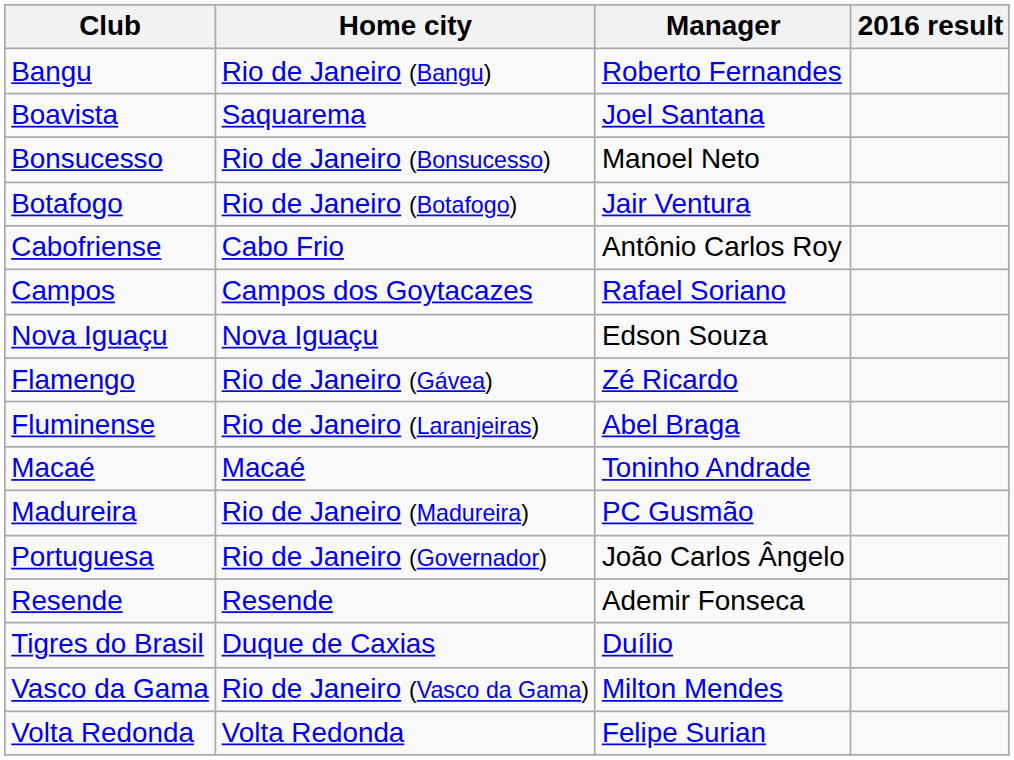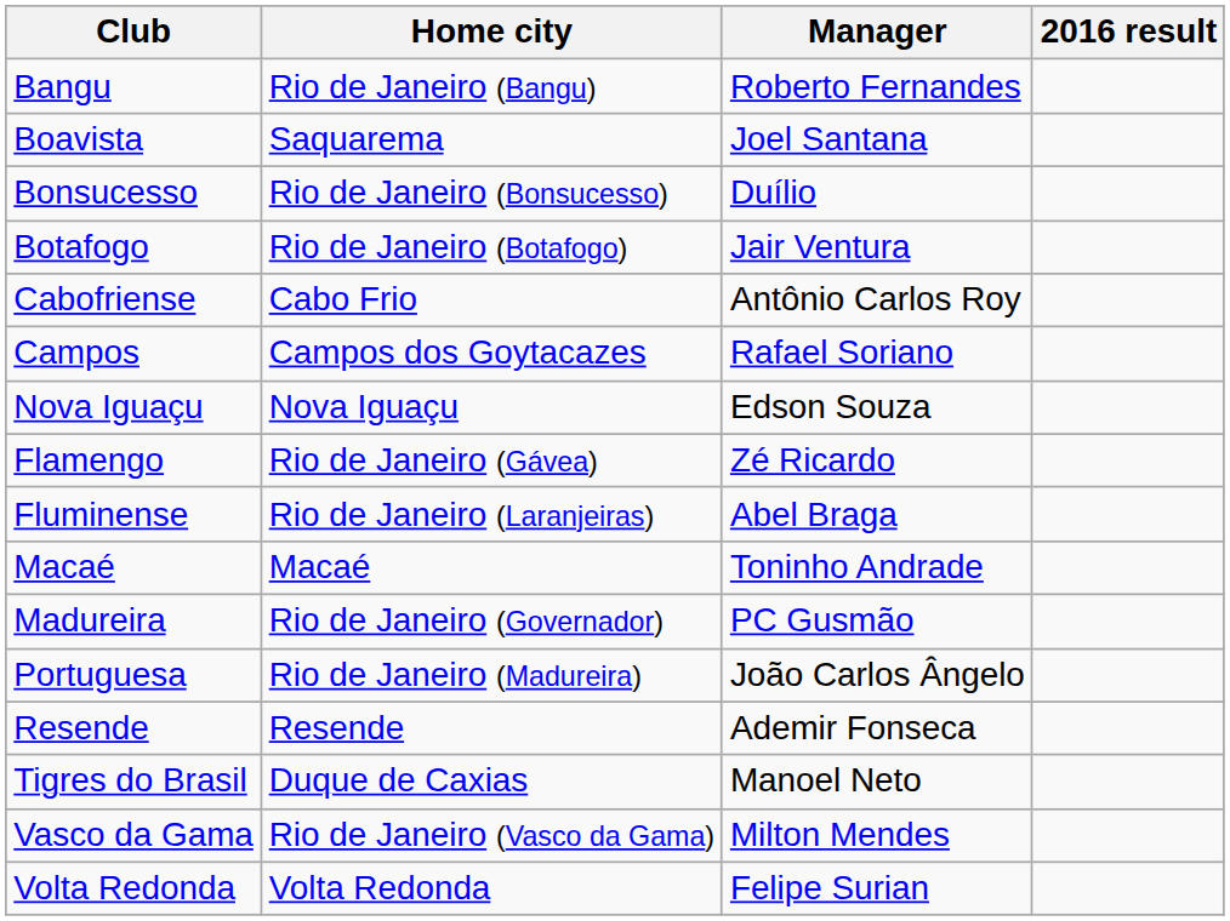 <table class="wikitable sortable">
 <tr>
 <th>Club</th>
 <th>Home city</th>
 <th>Manager</th>
 <th>2016 result</th>
 </tr>
 <tr>
 <td><a href='#'>Bangu</a></td>
 <td><a href='#'>Rio de Janeiro</a> <small>(<a href='#'>Bangu</a>)</small></td>
 <td><a href='#'>Roberto Fernandes</a></td>
 <td></td>
 </tr>
 <tr>
 <td><a href='#'>Boavista</a></td>
 <td><a href='#'>Saquarema</a></td>
 <td><a href='#'>Joel Santana</a></td>
 <td></td>
 </tr>
 <tr>
 <td><a href='#'>Bonsucesso</a></td>
 <td><a href='#'>Rio de Janeiro</a> <small>(<a href='#'>Bonsucesso</a>)</small></td>
-<td>Manoel Neto</td>
+<td><a href='#'>Duílio</a></td>
 <td></td>
 </tr>
 <tr>
 <td><a href='#'>Botafogo</a></td>
 <td><a href='#'>Rio de Janeiro</a> <small>(<a href='#'>Botafogo</a>)</small></td>
 <td><a href='#'>Jair Ventura</a></td>
 <td></td>
 </tr>
 <tr>
 <td><a href='#'>Cabofriense</a></td>
 <td><a href='#'>Cabo Frio</a></td>
 <td>Antônio Carlos Roy</td>
 <td></td>
 </tr>
 <tr>
 <td><a href='#'>Campos</a></td>
 <td><a href='#'>Campos dos Goytacazes</a></td>
 <td><a href='#'>Rafael Soriano</a></td>
 <td></td>
 </tr>
 <tr>
 <td><a href='#'>Nova Iguaçu</a></td>
 <td><a href='#'>Nova Iguaçu</a></td>
 <td>Edson Souza</td>
 <td></td>
 </tr>
 <tr>
 <td><a href='#'>Flamengo</a></td>
 <td><a href='#'>Rio de Janeiro</a> <small>(<a href='#'>Gávea</a>)</small></td>
 <td><a href='#'>Zé Ricardo</a></td>
 <td></td>
 </tr>
 <tr>
 <td><a href='#'>Fluminense</a></td>
 <td><a href='#'>Rio de Janeiro</a> <small>(<a href='#'>Laranjeiras</a>)</small></td>
 <td><a href='#'>Abel Braga</a></td>
 <td></td>
 </tr>
 <tr>
 <td><a href='#'>Macaé</a></td>
 <td><a href='#'>Macaé</a></td>
 <td><a href='#'>Toninho Andrade</a></td>
 <td></td>
 </tr>
 <tr>
 <td><a href='#'>Madureira</a></td>
-<td><a href='#'>Rio de Janeiro</a> <small>(<a href='#'>Madureira</a>)</small></td>
+<td><a href='#'>Rio de Janeiro</a> <small>(<a href='#'>Governador</a>)</small></td>
 <td><a href='#'>PC Gusmão</a></td>
 <td></td>
 </tr>
 <tr>
 <td><a href='#'>Portuguesa</a></td>
-<td><a href='#'>Rio de Janeiro</a> <small>(<a href='#'>Governador</a>)</small></td>
+<td><a href='#'>Rio de Janeiro</a> <small>(<a href='#'>Madureira</a>)</small></td>
 <td>João Carlos Ângelo</td>
 <td></td>
 </tr>
 <tr>
 <td><a href='#'>Resende</a></td>
 <td><a href='#'>Resende</a></td>
 <td>Ademir Fonseca</td>
 <td></td>
 </tr>
 <tr>
 <td><a href='#'>Tigres do Brasil</a></td>
 <td><a href='#'>Duque de Caxias</a></td>
-<td><a href='#'>Duílio</a></td>
+<td>Manoel Neto</td>
 <td></td>
 </tr>
 <tr>
 <td><a href='#'>Vasco da Gama</a></td>
 <td><a href='#'>Rio de Janeiro</a> <small>(<a href='#'>Vasco da Gama</a>)</small></td>
 <td><a href='#'>Milton Mendes</a></td>
 <td></td>
 </tr>
 <tr>
 <td><a href='#'>Volta Redonda</a></td>
 <td><a href='#'>Volta Redonda</a></td>
 <td><a href='#'>Felipe Surian</a></td>
 <td></td>
 </tr>
 </table>
